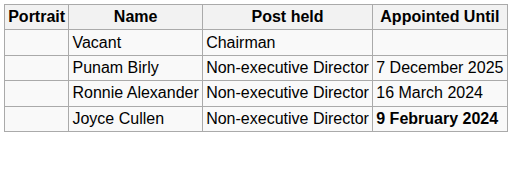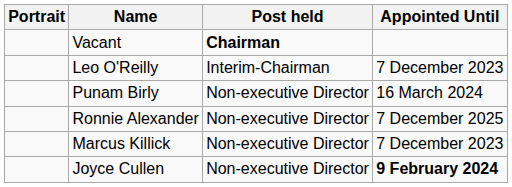 <table class="wikitable">
 <tr>
 <th>Portrait</th>
 <th>Name</th>
 <th>Post held</th>
 <th>Appointed Until</th>
 </tr>
 <tr>
 <td></td>
 <td>Vacant</td>
-<td>Chairman</td>
+<td><strong>Chairman</strong></td>
 <td></td>
+</tr>
+<tr>
+<td></td>
+<td>Leo O'Reilly</td>
+<td>Interim-Chairman</td>
+<td>7 December 2023</td>
 </tr>
 <tr>
 <td></td>
 <td>Punam Birly</td>
 <td>Non-executive Director</td>
-<td>7 December 2025</td>
+<td>16 March 2024</td>
 </tr>
 <tr>
 <td></td>
 <td>Ronnie Alexander</td>
 <td>Non-executive Director</td>
-<td>16 March 2024</td>
+<td>7 December 2025</td>
+</tr>
+<tr>
+<td></td>
+<td>Marcus Killick</td>
+<td>Non-executive Director</td>
+<td>7 December 2023</td>
 </tr>
 <tr>
 <td></td>
 <td>Joyce Cullen</td>
 <td>Non-executive Director</td>
 <td><strong>9 February 2024</strong></td>
 </tr>
 </table>
